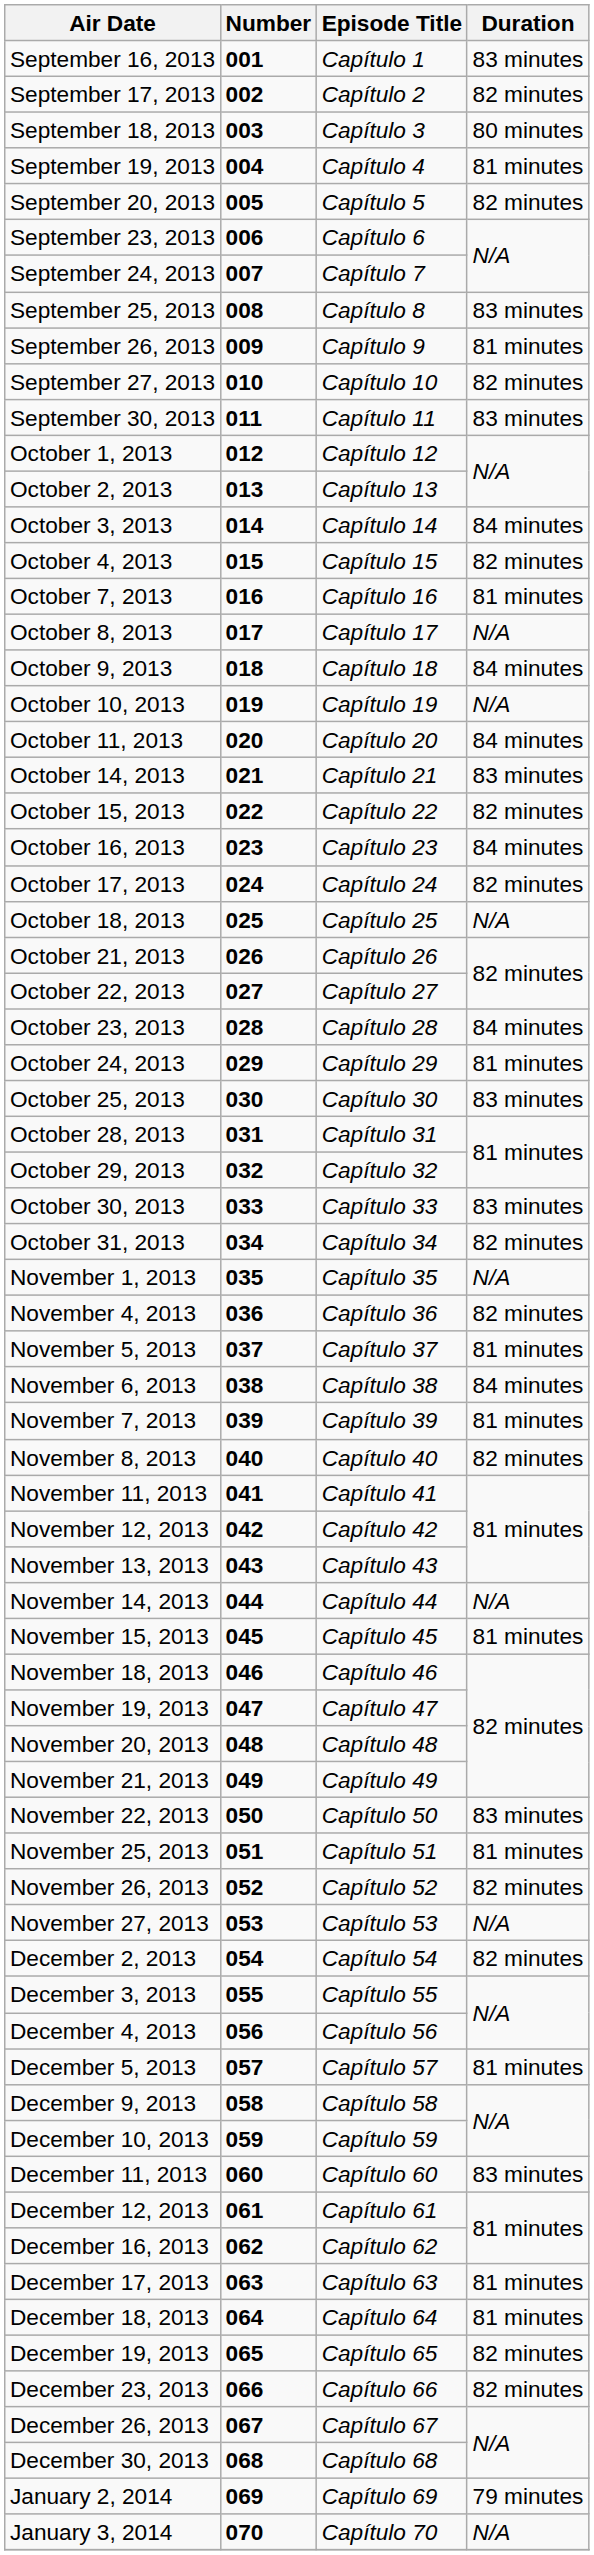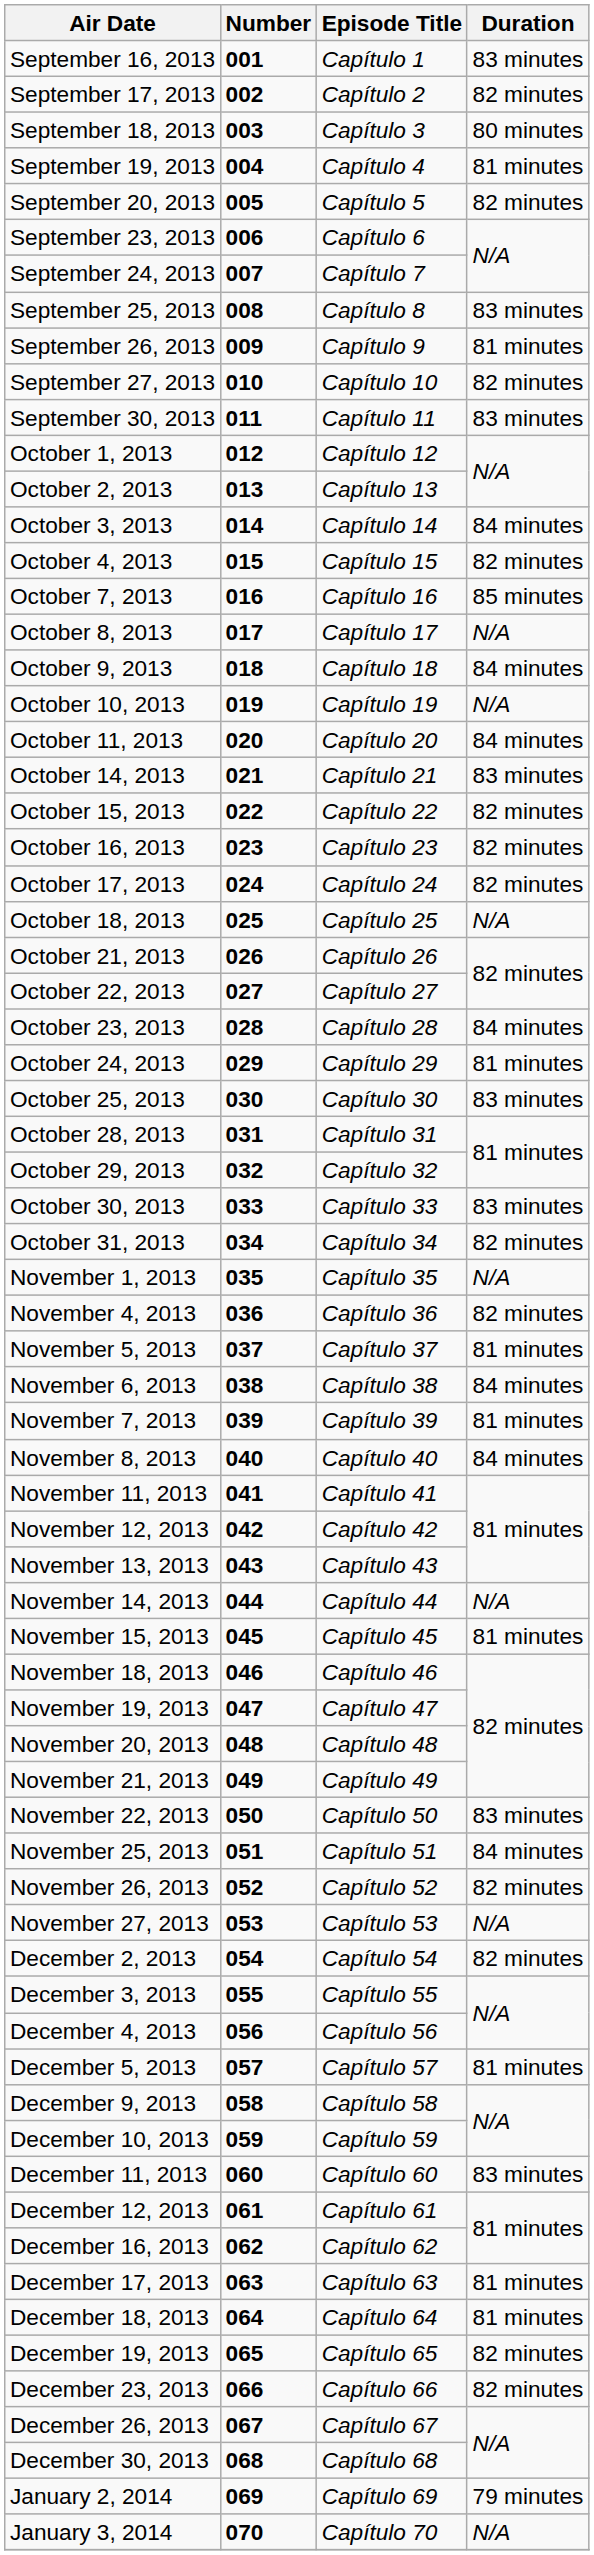 <table class="wikitable" style="font-size:95%;">
 <tr>
 <th>Air Date</th>
 <th>Number</th>
 <th>Episode Title</th>
 <th>Duration</th>
 </tr>
 <tr>
 <td>September 16, 2013</td>
 <td><strong>001</strong></td>
 <td><em>Capítulo 1</em></td>
 <td>83 minutes</td>
 </tr>
 <tr>
 <td>September 17, 2013</td>
 <td><strong>002</strong></td>
 <td><em>Capítulo 2</em></td>
 <td>82 minutes</td>
 </tr>
 <tr>
 <td>September 18, 2013</td>
 <td><strong>003</strong></td>
 <td><em>Capítulo 3</em></td>
 <td>80 minutes</td>
 </tr>
 <tr>
 <td>September 19, 2013</td>
 <td><strong>004</strong></td>
 <td><em>Capítulo 4</em></td>
 <td>81 minutes</td>
 </tr>
 <tr>
 <td>September 20, 2013</td>
 <td><strong>005</strong></td>
 <td><em>Capítulo 5</em></td>
 <td>82 minutes</td>
 </tr>
 <tr>
 <td>September 23, 2013</td>
 <td><strong>006</strong></td>
 <td><em>Capítulo 6</em></td>
 <td rowspan="2"><em>N/A</em></td>
 </tr>
 <tr>
 <td>September 24, 2013</td>
 <td><strong>007</strong></td>
 <td><em>Capítulo 7</em></td>
 </tr>
 <tr>
 <td>September 25, 2013</td>
 <td><strong>008</strong></td>
 <td><em>Capítulo 8</em></td>
 <td>83 minutes</td>
 </tr>
 <tr>
 <td>September 26, 2013</td>
 <td><strong>009</strong></td>
 <td><em>Capítulo 9</em></td>
 <td>81 minutes</td>
 </tr>
 <tr>
 <td>September 27, 2013</td>
 <td><strong>010</strong></td>
 <td><em>Capítulo 10</em></td>
 <td>82 minutes</td>
 </tr>
 <tr>
 <td>September 30, 2013</td>
 <td><strong>011</strong></td>
 <td><em>Capítulo 11</em></td>
 <td>83 minutes</td>
 </tr>
 <tr>
 <td>October 1, 2013</td>
 <td><strong>012</strong></td>
 <td><em>Capítulo 12</em></td>
 <td rowspan="2"><em>N/A</em></td>
 </tr>
 <tr>
 <td>October 2, 2013</td>
 <td><strong>013</strong></td>
 <td><em>Capítulo 13</em></td>
 </tr>
 <tr>
 <td>October 3, 2013</td>
 <td><strong>014</strong></td>
 <td><em>Capítulo 14</em></td>
 <td>84 minutes</td>
 </tr>
 <tr>
 <td>October 4, 2013</td>
 <td><strong>015</strong></td>
 <td><em>Capítulo 15</em></td>
 <td>82 minutes</td>
 </tr>
 <tr>
 <td>October 7, 2013</td>
 <td><strong>016</strong></td>
 <td><em>Capítulo 16</em></td>
-<td>81 minutes</td>
+<td>85 minutes</td>
 </tr>
 <tr>
 <td>October 8, 2013</td>
 <td><strong>017</strong></td>
 <td><em>Capítulo 17</em></td>
 <td><em>N/A</em></td>
 </tr>
 <tr>
 <td>October 9, 2013</td>
 <td><strong>018</strong></td>
 <td><em>Capítulo 18</em></td>
 <td>84 minutes</td>
 </tr>
 <tr>
 <td>October 10, 2013</td>
 <td><strong>019</strong></td>
 <td><em>Capítulo 19</em></td>
 <td><em>N/A</em></td>
 </tr>
 <tr>
 <td>October 11, 2013</td>
 <td><strong>020</strong></td>
 <td><em>Capítulo 20</em></td>
 <td>84 minutes</td>
 </tr>
 <tr>
 <td>October 14, 2013</td>
 <td><strong>021</strong></td>
 <td><em>Capítulo 21</em></td>
 <td>83 minutes</td>
 </tr>
 <tr>
 <td>October 15, 2013</td>
 <td><strong>022</strong></td>
 <td><em>Capítulo 22</em></td>
 <td>82 minutes</td>
 </tr>
 <tr>
 <td>October 16, 2013</td>
 <td><strong>023</strong></td>
 <td><em>Capítulo 23</em></td>
-<td>84 minutes</td>
+<td>82 minutes</td>
 </tr>
 <tr>
 <td>October 17, 2013</td>
 <td><strong>024</strong></td>
 <td><em>Capítulo 24</em></td>
 <td>82 minutes</td>
 </tr>
 <tr>
 <td>October 18, 2013</td>
 <td><strong>025</strong></td>
 <td><em>Capítulo 25</em></td>
 <td><em>N/A</em></td>
 </tr>
 <tr>
 <td>October 21, 2013</td>
 <td><strong>026</strong></td>
 <td><em>Capítulo 26</em></td>
 <td rowspan="2">82 minutes</td>
 </tr>
 <tr>
 <td>October 22, 2013</td>
 <td><strong>027</strong></td>
 <td><em>Capítulo 27</em></td>
 </tr>
 <tr>
 <td>October 23, 2013</td>
 <td><strong>028</strong></td>
 <td><em>Capítulo 28</em></td>
 <td>84 minutes</td>
 </tr>
 <tr>
 <td>October 24, 2013</td>
 <td><strong>029</strong></td>
 <td><em>Capítulo 29</em></td>
 <td>81 minutes</td>
 </tr>
 <tr>
 <td>October 25, 2013</td>
 <td><strong>030</strong></td>
 <td><em>Capítulo 30</em></td>
 <td>83 minutes</td>
 </tr>
 <tr>
 <td>October 28, 2013</td>
 <td><strong>031</strong></td>
 <td><em>Capítulo 31</em></td>
 <td rowspan="2">81 minutes</td>
 </tr>
 <tr>
 <td>October 29, 2013</td>
 <td><strong>032</strong></td>
 <td><em>Capítulo 32</em></td>
 </tr>
 <tr>
 <td>October 30, 2013</td>
 <td><strong>033</strong></td>
 <td><em>Capítulo 33</em></td>
 <td>83 minutes</td>
 </tr>
 <tr>
 <td>October 31, 2013</td>
 <td><strong>034</strong></td>
 <td><em>Capítulo 34</em></td>
 <td>82 minutes</td>
 </tr>
 <tr>
 <td>November 1, 2013</td>
 <td><strong>035</strong></td>
 <td><em>Capítulo 35</em></td>
 <td><em>N/A</em></td>
 </tr>
 <tr>
 <td>November 4, 2013</td>
 <td><strong>036</strong></td>
 <td><em>Capítulo 36</em></td>
 <td>82 minutes</td>
 </tr>
 <tr>
 <td>November 5, 2013</td>
 <td><strong>037</strong></td>
 <td><em>Capítulo 37</em></td>
 <td>81 minutes</td>
 </tr>
 <tr>
 <td>November 6, 2013</td>
 <td><strong>038</strong></td>
 <td><em>Capítulo 38</em></td>
 <td>84 minutes</td>
 </tr>
 <tr>
 <td>November 7, 2013</td>
 <td><strong>039</strong></td>
 <td><em>Capítulo 39</em></td>
 <td>81 minutes</td>
 </tr>
 <tr>
 <td>November 8, 2013</td>
 <td><strong>040</strong></td>
 <td><em>Capítulo 40</em></td>
-<td>82 minutes</td>
+<td>84 minutes</td>
 </tr>
 <tr>
 <td>November 11, 2013</td>
 <td><strong>041</strong></td>
 <td><em>Capítulo 41</em></td>
 <td rowspan="3">81 minutes</td>
 </tr>
 <tr>
 <td>November 12, 2013</td>
 <td><strong>042</strong></td>
 <td><em>Capítulo 42</em></td>
 </tr>
 <tr>
 <td>November 13, 2013</td>
 <td><strong>043</strong></td>
 <td><em>Capítulo 43</em></td>
 </tr>
 <tr>
 <td>November 14, 2013</td>
 <td><strong>044</strong></td>
 <td><em>Capítulo 44</em></td>
 <td><em>N/A</em></td>
 </tr>
 <tr>
 <td>November 15, 2013</td>
 <td><strong>045</strong></td>
 <td><em>Capítulo 45</em></td>
 <td>81 minutes</td>
 </tr>
 <tr>
 <td>November 18, 2013</td>
 <td><strong>046</strong></td>
 <td><em>Capítulo 46</em></td>
 <td rowspan="4">82 minutes</td>
 </tr>
 <tr>
 <td>November 19, 2013</td>
 <td><strong>047</strong></td>
 <td><em>Capítulo 47</em></td>
 </tr>
 <tr>
 <td>November 20, 2013</td>
 <td><strong>048</strong></td>
 <td><em>Capítulo 48</em></td>
 </tr>
 <tr>
 <td>November 21, 2013</td>
 <td><strong>049</strong></td>
 <td><em>Capítulo 49</em></td>
 </tr>
 <tr>
 <td>November 22, 2013</td>
 <td><strong>050</strong></td>
 <td><em>Capítulo 50</em></td>
 <td>83 minutes</td>
 </tr>
 <tr>
 <td>November 25, 2013</td>
 <td><strong>051</strong></td>
 <td><em>Capítulo 51</em></td>
-<td>81 minutes</td>
+<td>84 minutes</td>
 </tr>
 <tr>
 <td>November 26, 2013</td>
 <td><strong>052</strong></td>
 <td><em>Capítulo 52</em></td>
 <td>82 minutes</td>
 </tr>
 <tr>
 <td>November 27, 2013</td>
 <td><strong>053</strong></td>
 <td><em>Capítulo 53</em></td>
 <td><em>N/A</em></td>
 </tr>
 <tr>
 <td>December 2, 2013</td>
 <td><strong>054</strong></td>
 <td><em>Capítulo 54</em></td>
 <td>82 minutes</td>
 </tr>
 <tr>
 <td>December 3, 2013</td>
 <td><strong>055</strong></td>
 <td><em>Capítulo 55</em></td>
 <td rowspan="2"><em>N/A</em></td>
 </tr>
 <tr>
 <td>December 4, 2013</td>
 <td><strong>056</strong></td>
 <td><em>Capítulo 56</em></td>
 </tr>
 <tr>
 <td>December 5, 2013</td>
 <td><strong>057</strong></td>
 <td><em>Capítulo 57</em></td>
 <td>81 minutes</td>
 </tr>
 <tr>
 <td>December 9, 2013</td>
 <td><strong>058</strong></td>
 <td><em>Capítulo 58</em></td>
 <td rowspan="2"><em>N/A</em></td>
 </tr>
 <tr>
 <td>December 10, 2013</td>
 <td><strong>059</strong></td>
 <td><em>Capítulo 59</em></td>
 </tr>
 <tr>
 <td>December 11, 2013</td>
 <td><strong>060</strong></td>
 <td><em>Capítulo 60</em></td>
 <td>83 minutes</td>
 </tr>
 <tr>
 <td>December 12, 2013</td>
 <td><strong>061</strong></td>
 <td><em>Capítulo 61</em></td>
 <td rowspan="2">81 minutes</td>
 </tr>
 <tr>
 <td>December 16, 2013</td>
 <td><strong>062</strong></td>
 <td><em>Capítulo 62</em></td>
 </tr>
 <tr>
 <td>December 17, 2013</td>
 <td><strong>063</strong></td>
 <td><em>Capítulo 63</em></td>
 <td>81 minutes</td>
 </tr>
 <tr>
 <td>December 18, 2013</td>
 <td><strong>064</strong></td>
 <td><em>Capítulo 64</em></td>
 <td>81 minutes</td>
 </tr>
 <tr>
 <td>December 19, 2013</td>
 <td><strong>065</strong></td>
 <td><em>Capítulo 65</em></td>
 <td>82 minutes</td>
 </tr>
 <tr>
 <td>December 23, 2013</td>
 <td><strong>066</strong></td>
 <td><em>Capítulo 66</em></td>
 <td>82 minutes</td>
 </tr>
 <tr>
 <td>December 26, 2013</td>
 <td><strong>067</strong></td>
 <td><em>Capítulo 67</em></td>
 <td rowspan="2"><em>N/A</em></td>
 </tr>
 <tr>
 <td>December 30, 2013</td>
 <td><strong>068</strong></td>
 <td><em>Capítulo 68</em></td>
 </tr>
 <tr>
 <td>January 2, 2014</td>
 <td><strong>069</strong></td>
 <td><em>Capítulo 69</em></td>
 <td>79 minutes</td>
 </tr>
 <tr>
 <td>January 3, 2014</td>
 <td><strong>070</strong></td>
 <td><em>Capítulo 70</em></td>
 <td><em>N/A</em></td>
 </tr>
 <tr>
 </tr>
 </table>
